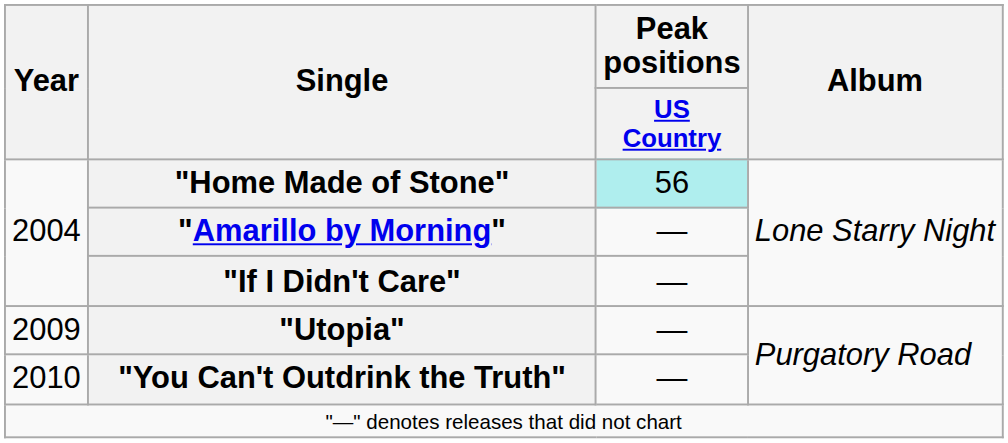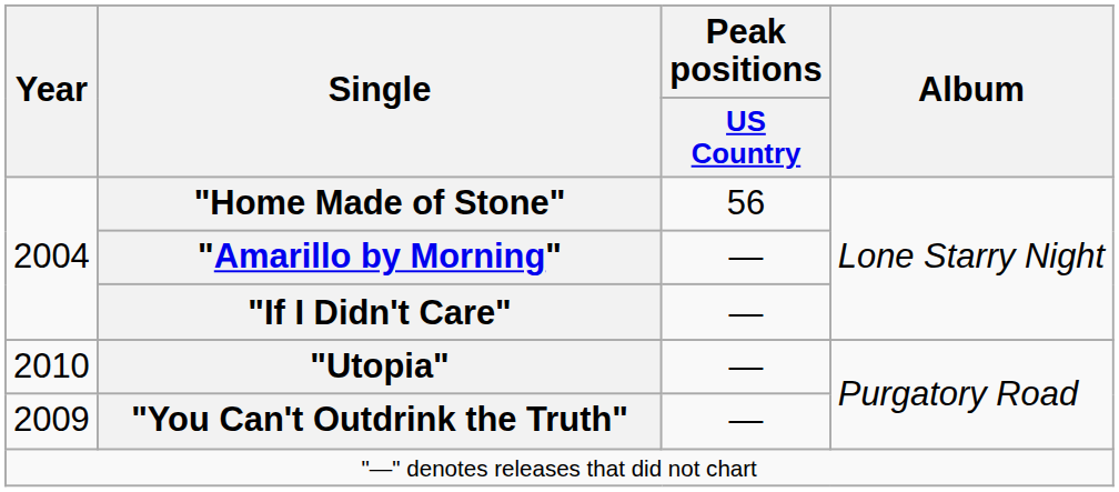 <table class="wikitable plainrowheaders" style="text-align:center;">
 <tr>
 <th rowspan="2">Year</th>
 <th rowspan="2" style="width:16em;">Single</th>
 <th>Peak positions</th>
 <th rowspan="2">Album</th>
 </tr>
 <tr style="font-size:smaller;">
 <th style="width:60px;"><a href='#'>US Country</a></th>
 </tr>
 <tr>
 <td rowspan="3">2004</td>
 <th scope="row">"Home Made of Stone"</th>
-<td style="background: paleturquoise;">56</td>
+<td>56</td>
 <td style="text-align:left;" rowspan="3"><em>Lone Starry Night</em></td>
 </tr>
 <tr>
 <th scope="row">"<a href='#'>Amarillo by Morning</a>"</th>
 <td>—</td>
 </tr>
 <tr>
 <th scope="row">"If I Didn't Care"</th>
 <td>—</td>
 </tr>
 <tr>
-<td>2009</td>
+<td>2010</td>
 <th scope="row">"Utopia"</th>
 <td>—</td>
 <td style="text-align:left;" rowspan="2"><em>Purgatory Road</em></td>
 </tr>
 <tr>
-<td>2010</td>
+<td>2009</td>
 <th scope="row">"You Can't Outdrink the Truth"</th>
 <td>—</td>
 </tr>
 <tr>
 <td colspan="4" style="font-size:8pt">"—" denotes releases that did not chart</td>
 </tr>
 </table>
